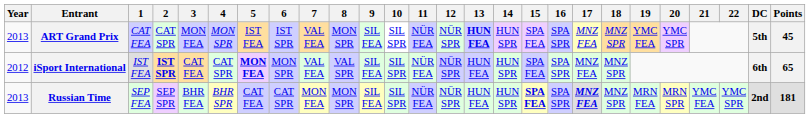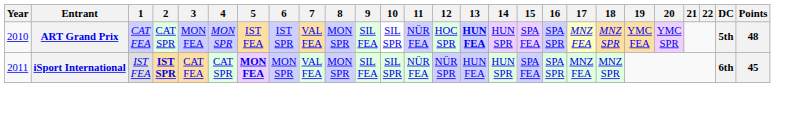 <table class="wikitable" style="text-align:center; font-size:85%">
 <tr>
 <th>Year</th>
 <th>Entrant</th>
 <th>1</th>
 <th>2</th>
 <th>3</th>
 <th>4</th>
 <th>5</th>
 <th>6</th>
 <th>7</th>
 <th>8</th>
 <th>9</th>
 <th>10</th>
 <th>11</th>
 <th>12</th>
 <th>13</th>
 <th>14</th>
 <th>15</th>
 <th>16</th>
 <th>17</th>
 <th>18</th>
 <th>19</th>
 <th>20</th>
 <th>21</th>
 <th>22</th>
 <th>DC</th>
 <th>Points</th>
 </tr>
 <tr>
-<td><a href='#'>2013</a></td>
+<td><a href='#'>2010</a></td>
 <th nowrap><a href='#'>ART Grand Prix</a></th>
 <td style="background:#CFCFFF;"><em><a href='#'>CAT<br>FEA</a></em><br></td>
 <td style="background:#DFFFDF;"><a href='#'>CAT<br>SPR</a><br></td>
 <td style="background:#CFCFFF;"><a href='#'>MON<br>FEA</a><br></td>
 <td style="background:#CFCFFF;"><em><a href='#'>MON<br>SPR</a></em><br></td>
 <td style="background:#FFDF9F;"><a href='#'>IST<br>FEA</a><br></td>
 <td style="background:#CFCFFF;"><a href='#'>IST<br>SPR</a><br></td>
 <td style="background:#FFDF9F;"><a href='#'>VAL<br>FEA</a><br></td>
 <td style="background:#CFCFFF;"><a href='#'>MON<br>SPR</a><br></td>
 <td style="background:#DFFFDF;"><a href='#'>SIL<br>FEA</a><br></td>
 <td style="background:#FFFFFF;"><a href='#'>SIL<br>SPR</a><br></td>
 <td style="background:#CFCFFF;"><a href='#'>NÜR<br>FEA</a><br></td>
-<td style="background:#DFFFDF;"><a href='#'>NÜR<br>SPR</a><br></td>
+<td style="background:#DFFFDF;"><a href='#'>HOC<br>SPR</a><br></td>
 <td style="background:#CFCFFF;"><strong><a href='#'>HUN<br>FEA</a></strong><br></td>
 <td style="background:#EFCFFF;"><a href='#'>HUN<br>SPR</a><br></td>
 <td style="background:#EFCFFF;"><a href='#'>SPA<br>FEA</a><br></td>
 <td style="background:#CFCFFF;"><a href='#'>SPA<br>SPR</a><br></td>
 <td style="background:#FFFFBF;"><em><a href='#'>MNZ<br>FEA</a></em><br></td>
 <td style="background:#FFDF9F;"><em><a href='#'>MNZ<br>SPR</a></em><br></td>
 <td style="background:#FFDF9F;"><a href='#'>YMC<br>FEA</a><br></td>
 <td style="background:#EFCFFF;"><a href='#'>YMC<br>SPR</a><br></td>
 <td colspan=2></td>
 <th>5th</th>
-<th>45</th>
+<th>48</th>
 </tr>
 <tr>
-<td><a href='#'>2012</a></td>
+<td><a href='#'>2011</a></td>
 <th nowrap><a href='#'>iSport International</a></th>
 <td style="background:#DFDFDF;"><em><a href='#'>IST<br>FEA</a></em><br></td>
 <td style="background:#FFDF9F;"><strong><a href='#'>IST<br>SPR</a><br></strong></td>
 <td style="background:#FFDF9F;"><a href='#'>CAT<br>FEA</a><br></td>
 <td style="background:#DFFFDF;"><a href='#'>CAT<br>SPR</a><br></td>
 <td style="background:#EFCFFF;"><strong><a href='#'>MON<br>FEA</a></strong><br></td>
 <td style="background:#CFCFFF;"><a href='#'>MON<br>SPR</a><br></td>
 <td style="background:#DFFFDF;"><a href='#'>VAL<br>FEA</a><br></td>
-<td style="background:#CFCFFF;"><a href='#'>VAL<br>SPR</a><br></td>
+<td style="background:#CFCFFF;"><a href='#'>MON<br>SPR</a><br></td>
 <td style="background:#DFFFDF;"><a href='#'>SIL<br>FEA</a><br></td>
 <td style="background:#DFFFDF;"><a href='#'>SIL<br>SPR</a><br></td>
 <td style="background:#DFFFDF;"><a href='#'>NÜR<br>FEA</a><br></td>
 <td style="background:#CFCFFF;"><a href='#'>NÜR<br>SPR</a><br></td>
 <td style="background:#CFCFFF;"><a href='#'>HUN<br>FEA</a><br></td>
 <td style="background:#DFFFDF;"><a href='#'>HUN<br>SPR</a><br></td>
 <td style="background:#CFCFFF;"><a href='#'>SPA<br>FEA</a><br></td>
 <td style="background:#DFFFDF;"><a href='#'>SPA<br>SPR</a><br></td>
 <td style="background:#DFFFDF;"><a href='#'>MNZ<br>FEA</a><br></td>
 <td style="background:#DFFFDF;"><a href='#'>MNZ<br>SPR</a><br></td>
 <td colspan=4></td>
 <th>6th</th>
-<th>65</th>
-</tr>
-<tr>
-<td><a href='#'>2013</a></td>
-<th nowrap><a href='#'>Russian Time</a></th>
-<td style="background:#DFFFDF;"><em><a href='#'>SEP<br>FEA</a></em><br></td>
-<td style="background:#EFCFFF;"><a href='#'>SEP<br>SPR</a><br></td>
-<td style="background:#DFFFDF;"><a href='#'>BHR<br>FEA</a><br></td>
-<td style="background:#FFFFBF;"><em><a href='#'>BHR<br>SPR</a></em><br></td>
-<td style="background:#CFCFFF;"><a href='#'>CAT<br>FEA</a><br></td>
-<td style="background:#CFCFFF;"><a href='#'>CAT<br>SPR</a><br></td>
-<td style="background:#FFFFBF;"><a href='#'>MON<br>FEA</a><br></td>
-<td style="background:#CFCFFF;"><a href='#'>MON<br>SPR</a><br></td>
-<td style="background:#FFFFBF;"><a href='#'>SIL<br>FEA</a><br></td>
-<td style="background:#DFFFDF;"><a href='#'>SIL<br>SPR</a><br></td>
-<td style="background:#CFCFFF;"><a href='#'>NÜR<br>FEA</a><br></td>
-<td style="background:#DFFFDF;"><a href='#'>NÜR<br>SPR</a><br></td>
-<td style="background:#DFFFDF;"><a href='#'>HUN<br>FEA</a><br></td>
-<td style="background:#DFFFDF;"><a href='#'>HUN<br>SPR</a><br></td>
-<td style="background:#FFFFBF;"><strong><a href='#'>SPA<br>FEA</a></strong><br></td>
-<td style="background:#CFCFFF;"><a href='#'>SPA<br>SPR</a><br></td>
-<td style="background:#DFDFDF;"><strong><em><a href='#'>MNZ<br>FEA</a></em></strong><br></td>
-<td style="background:#DFFFDF;"><a href='#'>MNZ<br>SPR</a><br></td>
-<td style="background:#DFFFDF;"><a href='#'>MRN<br>FEA</a><br></td>
-<td style="background:#FFFFBF;"><a href='#'>MRN<br>SPR</a><br></td>
-<td style="background:#DFFFDF;"><a href='#'>YMC<br>FEA</a><br></td>
-<td style="background:#DFFFDF;"><a href='#'>YMC<br>SPR</a><br></td>
-<th style="background:#DFDFDF;">2nd</th>
-<th style="background:#DFDFDF;">181</th>
+<th>45</th>
 </tr>
 </table>
